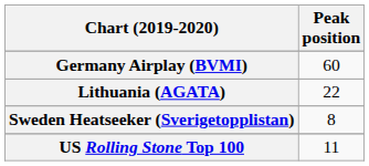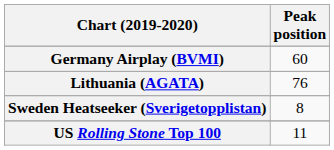 <table class="wikitable sortable plainrowheaders" style="text-align:center">
 <tr>
 <th scope="col">Chart (2019-2020)</th>
 <th scope="col">Peak<br>position</th>
 </tr>
 <tr>
 </tr>
 <tr>
 </tr>
 <tr>
 </tr>
 <tr>
 </tr>
 <tr>
 </tr>
 <tr>
 <th scope="row">Germany Airplay (<a href='#'>BVMI</a>)</th>
 <td>60</td>
 </tr>
 <tr>
 </tr>
 <tr>
 <th scope="row">Lithuania (<a href='#'>AGATA</a>)</th>
-<td>22</td>
+<td>76</td>
 </tr>
 <tr>
 </tr>
 <tr>
 </tr>
 <tr>
 </tr>
 <tr>
 <th scope="row">Sweden Heatseeker (<a href='#'>Sverigetopplistan</a>)</th>
 <td>8</td>
 </tr>
 <tr>
 </tr>
 <tr>
 </tr>
 <tr>
 </tr>
 <tr>
 </tr>
 <tr>
 </tr>
 <tr>
 </tr>
 <tr>
 </tr>
 <tr>
 </tr>
 <tr>
 <th scope="row">US <a href='#'><em>Rolling Stone</em> Top 100</a></th>
 <td>11</td>
 </tr>
 </table>
